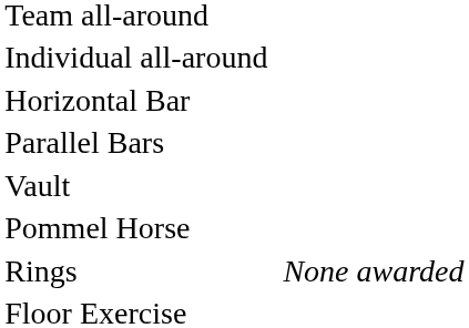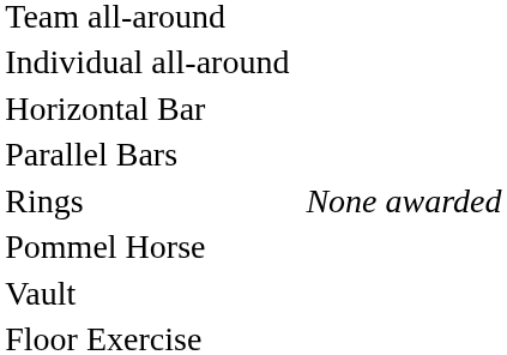 <table>
 <tr>
 <td>Team all-around</td>
 <td></td>
 <td></td>
 <td></td>
 </tr>
 <tr>
 <td>Individual all-around</td>
 <td></td>
 <td></td>
 <td></td>
 </tr>
 <tr>
 <td>Horizontal Bar</td>
 <td></td>
 <td></td>
 <td></td>
 </tr>
 <tr>
 <td>Parallel Bars</td>
 <td></td>
 <td></td>
 <td></td>
 </tr>
 <tr>
-<td>Vault</td>
-<td></td>
-<td></td>
+<td>Rings</td>
+<td><br></td>
+<td><em>None awarded</em></td>
 <td></td>
 </tr>
 <tr>
 <td>Pommel Horse</td>
 <td></td>
 <td></td>
 <td></td>
 </tr>
 <tr>
-<td>Rings</td>
-<td><br></td>
-<td><em>None awarded</em></td>
+<td>Vault</td>
+<td></td>
+<td></td>
 <td></td>
 </tr>
 <tr>
 <td>Floor Exercise</td>
 <td></td>
 <td></td>
 <td></td>
 </tr>
 </table>
